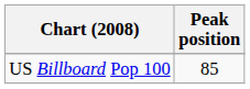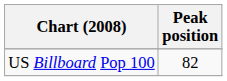 <table class="wikitable sortable">
 <tr>
 <th align="left">Chart (2008)</th>
 <th align="center">Peak<br>position</th>
 </tr>
 <tr>
 </tr>
 <tr>
 </tr>
 <tr>
 <td>US <em><a href='#'>Billboard</a></em> <a href='#'>Pop 100</a></td>
-<td align="center">85</td>
+<td align="center">82</td>
 </tr>
 <tr>
 </tr>
 </table>
